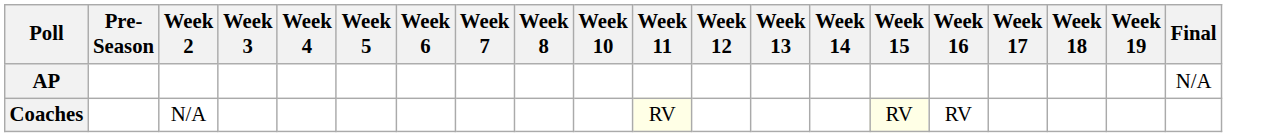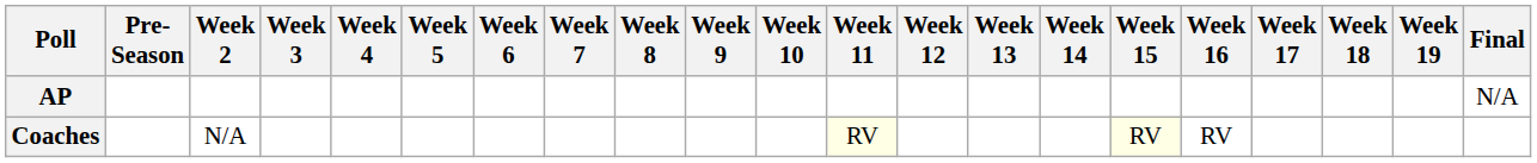 <table class="wikitable" style="white-space:nowrap;font-size:90%">
 <tr>
 <th>Poll</th>
 <th>Pre-<br>Season</th>
 <th>Week<br>2</th>
 <th>Week<br>3</th>
 <th>Week<br>4</th>
 <th>Week<br>5</th>
 <th>Week<br>6</th>
 <th>Week<br>7</th>
 <th>Week<br>8</th>
+<th>Week<br>9</th>
 <th>Week<br>10</th>
 <th>Week<br>11</th>
 <th>Week<br>12</th>
 <th>Week<br>13</th>
 <th>Week<br>14</th>
 <th>Week<br>15</th>
 <th>Week<br>16</th>
 <th>Week<br>17</th>
 <th>Week<br>18</th>
 <th>Week<br>19</th>
 <th>Final</th>
 </tr>
 <tr style="text-align:center;">
 <th>AP</th>
 <td style="background:#FFF;"></td>
 <td style="background:#FFF;"></td>
 <td style="background:#FFF;"></td>
 <td style="background:#FFF;"></td>
 <td style="background:#FFF;"></td>
 <td style="background:#FFF;"></td>
 <td style="background:#FFF;"></td>
 <td style="background:#FFF;"></td>
 <td style="background:#FFF;"></td>
 <td style="background:#FFF;"></td>
 <td style="background:#FFF;"></td>
 <td style="background:#FFF;"></td>
 <td style="background:#FFF;"></td>
 <td style="background:#FFF;"></td>
 <td style="background:#FFF;"></td>
 <td style="background:#FFF;"></td>
 <td style="background:#FFF;"></td>
 <td style="background:#FFF;"></td>
+<td style="background:#FFF;"></td>
 <td style="background:#FFF;">N/A</td>
 </tr>
 <tr style="text-align:center;">
 <th>Coaches</th>
 <td style="background:#FFF;"></td>
 <td style="background:#FFF;">N/A</td>
+<td style="background:#FFF;"></td>
 <td style="background:#FFF;"></td>
 <td style="background:#FFF;"></td>
 <td style="background:#FFF;"></td>
 <td style="background:#FFF;"></td>
 <td style="background:#FFF;"></td>
 <td style="background:#FFF;"></td>
 <td style="background:#FFF;"></td>
 <td style="background:#FFFFE6;">RV</td>
 <td style="background:#FFF;"></td>
 <td style="background:#FFF;"></td>
 <td style="background:#FFF;"></td>
 <td style="background:#FFFFE6;">RV</td>
 <td style="background:#FFF;">RV</td>
 <td style="background:#FFF;"></td>
 <td style="background:#FFF;"></td>
 <td style="background:#FFF;"></td>
 <td style="background:#FFF;"></td>
 </tr>
 </table>
